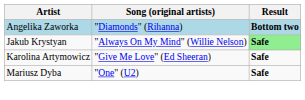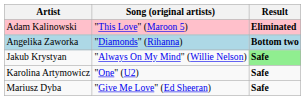 <table class=wikitable>
 <tr>
 <th>Artist</th>
 <th>Song (original artists)</th>
 <th>Result</th>
+</tr>
+<tr style="background:pink;">
+<td>Adam Kalinowski</td>
+<td>"<a href='#'>This Love</a>" (<a href='#'>Maroon 5</a>)</td>
+<td><strong>Eliminated</strong></td>
 </tr>
 <tr style="background:lightblue;">
 <td>Angelika Zaworka</td>
 <td>"<a href='#'>Diamonds</a>" (<a href='#'>Rihanna</a>)</td>
 <td><strong>Bottom two</strong></td>
 </tr>
 <tr>
 <td>Jakub Krystyan</td>
 <td>"<a href='#'>Always On My Mind</a>" (<a href='#'>Willie Nelson</a>)</td>
 <td style="background: lightgreen;"><strong>Safe</strong></td>
 </tr>
 <tr>
 <td>Karolina Artymowicz</td>
-<td>"<a href='#'>Give Me Love</a>" (<a href='#'>Ed Sheeran</a>)</td>
+<td>"<a href='#'>One</a>" (<a href='#'>U2</a>)</td>
 <td><strong>Safe</strong></td>
 </tr>
 <tr>
 <td>Mariusz Dyba</td>
-<td>"<a href='#'>One</a>" (<a href='#'>U2</a>)</td>
+<td>"<a href='#'>Give Me Love</a>" (<a href='#'>Ed Sheeran</a>)</td>
 <td><strong>Safe</strong></td>
 </tr>
 </table>
